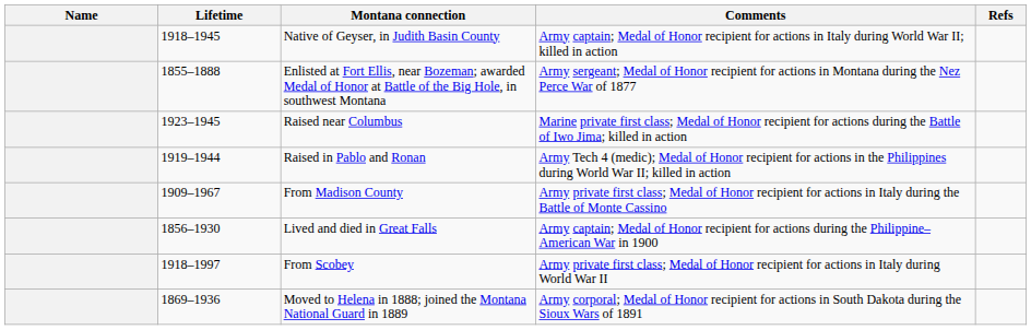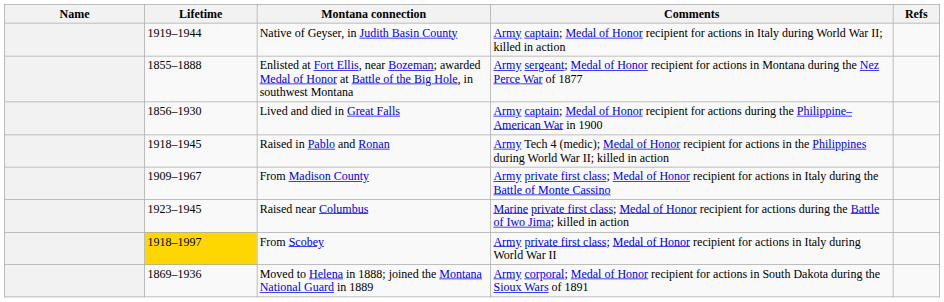 <table class="sortable wikitable plainrowheaders">
 <tr>
 <th style="width:15%;" scope="col">Name</th>
 <th style="width:12%;" scope="col">Lifetime</th>
 <th class="unsortable" style="width:25%;" scope="col">Montana connection</th>
 <th class="unsortable" style="width:43%;" scope="col">Comments</th>
 <th class="unsortable" style="width:5%;" scope="col">Refs</th>
 </tr>
 <tr valign="top">
 <th scope="row"></th>
-<td>1918–1945</td>
+<td>1919–1944</td>
 <td>Native of Geyser, in <a href='#'>Judith Basin County</a></td>
 <td><a href='#'>Army</a> <a href='#'>captain</a>; <a href='#'>Medal of Honor</a> recipient for actions in Italy during World War II; killed in action</td>
 <td style="text-align:center;"></td>
 </tr>
 <tr valign="top">
 <th scope="row"></th>
 <td>1855–1888</td>
 <td>Enlisted at <a href='#'>Fort Ellis</a>, near <a href='#'>Bozeman</a>; awarded <a href='#'>Medal of Honor</a> at <a href='#'>Battle of the Big Hole</a>, in southwest Montana</td>
 <td><a href='#'>Army</a> <a href='#'>sergeant</a>; <a href='#'>Medal of Honor</a> recipient for actions in Montana during the <a href='#'>Nez Perce War</a> of 1877</td>
 <td style="text-align:center;"></td>
 </tr>
 <tr valign="top">
 <th scope="row"></th>
-<td>1923–1945</td>
-<td>Raised near <a href='#'>Columbus</a></td>
-<td><a href='#'>Marine</a> <a href='#'>private first class</a>; <a href='#'>Medal of Honor</a> recipient for actions during the <a href='#'>Battle of Iwo Jima</a>; killed in action</td>
+<td>1856–1930</td>
+<td>Lived and died in <a href='#'>Great Falls</a></td>
+<td><a href='#'>Army</a> <a href='#'>captain</a>; <a href='#'>Medal of Honor</a> recipient for actions during the <a href='#'>Philippine–American War</a> in 1900</td>
 <td style="text-align:center;"></td>
 </tr>
 <tr valign="top">
 <th scope="row"></th>
-<td>1919–1944</td>
+<td>1918–1945</td>
 <td>Raised in <a href='#'>Pablo</a> and <a href='#'>Ronan</a></td>
 <td><a href='#'>Army</a> Tech 4 (medic); <a href='#'>Medal of Honor</a> recipient for actions in the <a href='#'>Philippines</a> during World War II; killed in action</td>
 <td style="text-align:center;"></td>
 </tr>
 <tr valign="top">
 <th scope="row"></th>
 <td>1909–1967</td>
 <td>From <a href='#'>Madison County</a></td>
 <td><a href='#'>Army</a> <a href='#'>private first class</a>; <a href='#'>Medal of Honor</a> recipient for actions in Italy during the <a href='#'>Battle of Monte Cassino</a></td>
 <td style="text-align:center;"></td>
 </tr>
 <tr valign="top">
 <th scope="row"></th>
-<td>1856–1930</td>
-<td>Lived and died in <a href='#'>Great Falls</a></td>
-<td><a href='#'>Army</a> <a href='#'>captain</a>; <a href='#'>Medal of Honor</a> recipient for actions during the <a href='#'>Philippine–American War</a> in 1900</td>
+<td>1923–1945</td>
+<td>Raised near <a href='#'>Columbus</a></td>
+<td><a href='#'>Marine</a> <a href='#'>private first class</a>; <a href='#'>Medal of Honor</a> recipient for actions during the <a href='#'>Battle of Iwo Jima</a>; killed in action</td>
 <td style="text-align:center;"></td>
 </tr>
 <tr valign="top">
 <th scope="row"></th>
-<td>1918–1997</td>
+<td style="background: gold;">1918–1997</td>
 <td>From <a href='#'>Scobey</a></td>
 <td><a href='#'>Army</a> <a href='#'>private first class</a>; <a href='#'>Medal of Honor</a> recipient for actions in Italy during World War II</td>
 <td style="text-align:center;"></td>
 </tr>
 <tr valign="top">
 <th scope="row"></th>
 <td>1869–1936</td>
 <td>Moved to <a href='#'>Helena</a> in 1888; joined the <a href='#'>Montana National Guard</a> in 1889</td>
 <td><a href='#'>Army</a> <a href='#'>corporal</a>; <a href='#'>Medal of Honor</a> recipient for actions in South Dakota during the <a href='#'>Sioux Wars</a> of 1891</td>
 <td style="text-align:center;"></td>
 </tr>
 </table>
